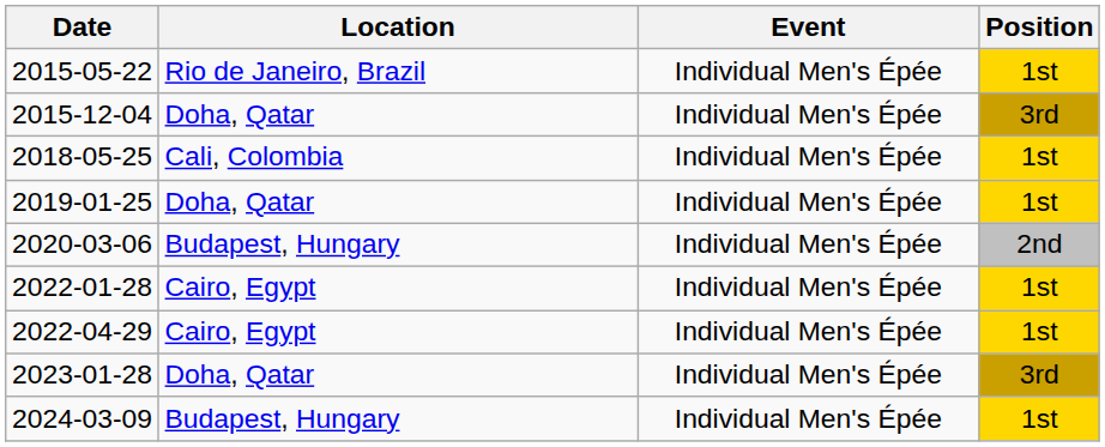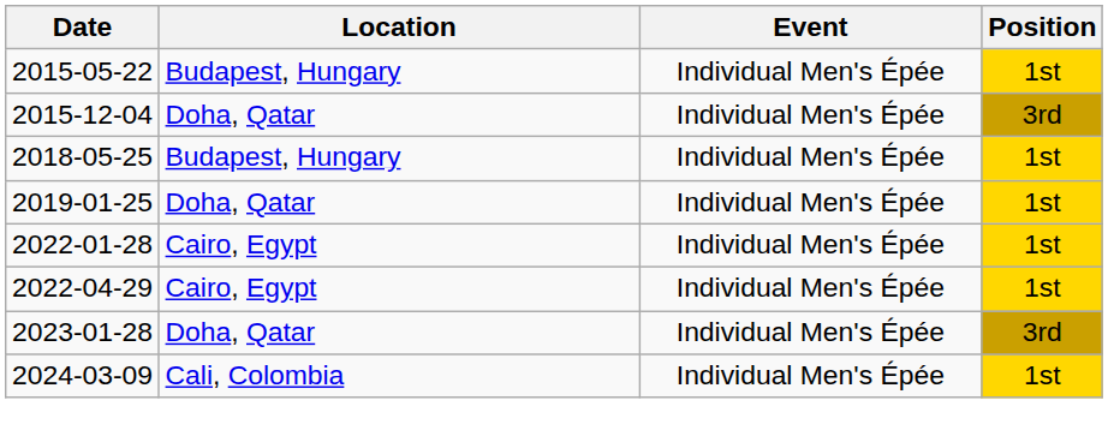 <table class="wikitable" style="text-align:center;">
 <tr>
 <th>Date</th>
 <th style="width:17em">Location</th>
 <th style="width:12em">Event</th>
 <th>Position</th>
 </tr>
 <tr>
 <td>2015-05-22</td>
-<td rowspan="1" align="left"> <a href='#'>Rio de Janeiro</a>, <a href='#'>Brazil</a></td>
+<td rowspan="1" align="left"> <a href='#'>Budapest</a>, <a href='#'>Hungary</a></td>
 <td>Individual Men's Épée</td>
 <td bgcolor="gold">1st</td>
 </tr>
 <tr>
 <td>2015-12-04</td>
 <td rowspan="1" align="left"> <a href='#'>Doha</a>, <a href='#'>Qatar</a></td>
 <td>Individual Men's Épée</td>
 <td bgcolor="caramel">3rd</td>
 </tr>
 <tr>
 <td rowspan="1">2018-05-25</td>
-<td rowspan="1" align="left"> <a href='#'>Cali</a>, <a href='#'>Colombia</a></td>
+<td rowspan="1" align="left"> <a href='#'>Budapest</a>, <a href='#'>Hungary</a></td>
 <td>Individual Men's Épée</td>
 <td bgcolor="gold">1st</td>
 </tr>
 <tr>
 <td>2019-01-25</td>
 <td rowspan="1" align="left"> <a href='#'>Doha</a>, <a href='#'>Qatar</a></td>
 <td>Individual Men's Épée</td>
 <td bgcolor="gold">1st</td>
-</tr>
-<tr>
-<td>2020-03-06</td>
-<td rowspan="1" align="left"> <a href='#'>Budapest</a>, <a href='#'>Hungary</a></td>
-<td>Individual Men's Épée</td>
-<td bgcolor="silver">2nd</td>
 </tr>
 <tr>
 <td>2022-01-28</td>
 <td rowspan="1" align="left"> <a href='#'>Cairo</a>, <a href='#'>Egypt</a></td>
 <td>Individual Men's Épée</td>
 <td bgcolor="gold">1st</td>
 </tr>
 <tr>
 <td>2022-04-29</td>
 <td rowspan="1" align="left"> <a href='#'>Cairo</a>, <a href='#'>Egypt</a></td>
 <td>Individual Men's Épée</td>
 <td bgcolor="gold">1st</td>
 </tr>
 <tr>
 <td>2023-01-28</td>
 <td rowspan="1" align="left"> <a href='#'>Doha</a>, <a href='#'>Qatar</a></td>
 <td>Individual Men's Épée</td>
 <td bgcolor="caramel">3rd</td>
 </tr>
 <tr>
 <td>2024-03-09</td>
-<td rowspan="1" align="left"> <a href='#'>Budapest</a>, <a href='#'>Hungary</a></td>
+<td rowspan="1" align="left"> <a href='#'>Cali</a>, <a href='#'>Colombia</a></td>
 <td>Individual Men's Épée</td>
 <td bgcolor="gold">1st</td>
 </tr>
 </table>
